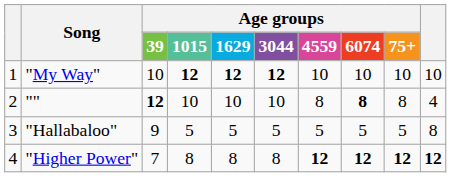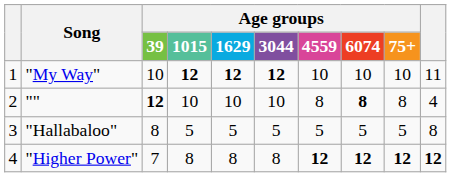 <table class="wikitable" style="margin: 1em auto 1em auto; text-align:center;">
 <tr>
 <th rowspan="2"></th>
 <th rowspan="2">Song</th>
 <th colspan="7">Age groups</th>
 <th rowspan="2"></th>
 </tr>
 <tr>
 <th style="background:#76C043;color:white;">39</th>
 <th style="background:#55BF9A;color:white;">1015</th>
 <th style="background:#09AAE0;color:white;">1629</th>
 <th style="background:#804F9F;color:white;">3044</th>
 <th style="background:#D94599;color:white;">4559</th>
 <th style="background:#ED3E23;color:white;">6074</th>
 <th style="background:#F6931D;color:white;">75+</th>
 </tr>
 <tr>
 <td>1</td>
 <td style="text-align:left;">"<a href='#'>My Way</a>"</td>
 <td>10</td>
 <td><strong>12</strong></td>
 <td><strong>12</strong></td>
 <td><strong>12</strong></td>
 <td>10</td>
 <td>10</td>
 <td>10</td>
-<td>10</td>
+<td>11</td>
 </tr>
 <tr>
 <td>2</td>
 <td style="text-align:left;">""</td>
 <td><strong>12</strong></td>
 <td>10</td>
 <td>10</td>
 <td>10</td>
 <td>8</td>
 <td><strong>8</strong></td>
 <td>8</td>
 <td>4</td>
 </tr>
 <tr>
 <td>3</td>
 <td style="text-align:left;">"Hallabaloo"</td>
-<td>9</td>
+<td>8</td>
 <td>5</td>
 <td>5</td>
 <td>5</td>
 <td>5</td>
 <td>5</td>
 <td>5</td>
 <td>8</td>
 </tr>
 <tr>
 <td>4</td>
 <td style="text-align:left;">"<a href='#'>Higher Power</a>"</td>
 <td>7</td>
 <td>8</td>
 <td>8</td>
 <td>8</td>
 <td><strong>12</strong></td>
 <td><strong>12</strong></td>
 <td><strong>12</strong></td>
 <td><strong>12</strong></td>
 </tr>
 </table>
